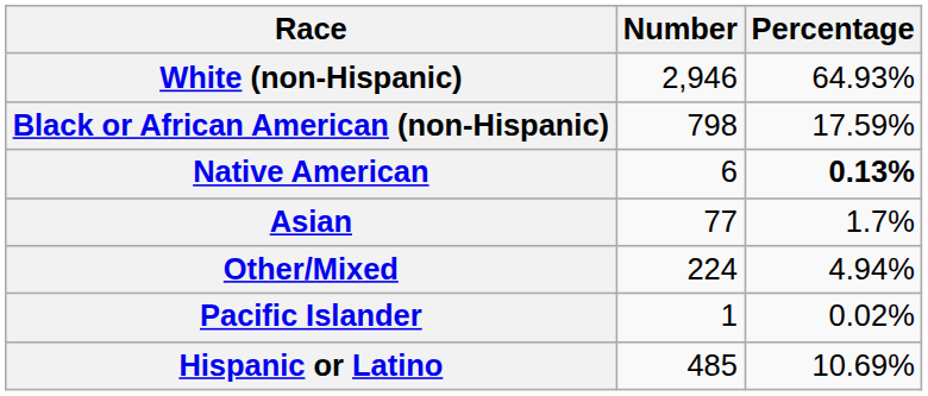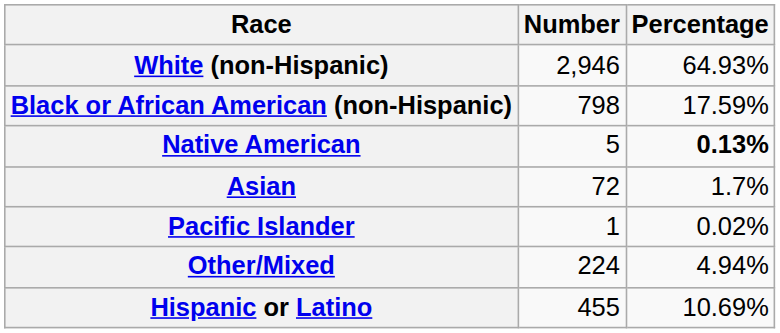 <table class="wikitable" style="text-align:right">
 <tr>
 <th scope="col">Race</th>
 <th scope="col">Number</th>
 <th scope="col">Percentage</th>
 </tr>
 <tr>
 <th scope="row"><a href='#'>White</a> (non-Hispanic)</th>
 <td>2,946</td>
 <td>64.93%</td>
 </tr>
 <tr>
 <th scope="row"><a href='#'>Black or African American</a> (non-Hispanic)</th>
 <td>798</td>
 <td>17.59%</td>
 </tr>
 <tr>
 <th scope="row"><a href='#'>Native American</a></th>
-<td>6</td>
+<td>5</td>
 <td><strong>0.13%</strong></td>
 </tr>
 <tr>
 <th scope="row"><a href='#'>Asian</a></th>
-<td>77</td>
+<td>72</td>
 <td>1.7%</td>
+</tr>
+<tr>
+<th scope="row"><a href='#'>Pacific Islander</a></th>
+<td>1</td>
+<td>0.02%</td>
 </tr>
 <tr>
 <th scope="row"><a href='#'>Other/Mixed</a></th>
 <td>224</td>
 <td>4.94%</td>
 </tr>
 <tr>
-<th scope="row"><a href='#'>Pacific Islander</a></th>
-<td>1</td>
-<td>0.02%</td>
-</tr>
-<tr>
 <th scope="row"><a href='#'>Hispanic</a> or <a href='#'>Latino</a></th>
-<td>485</td>
+<td>455</td>
 <td>10.69%</td>
 </tr>
 </table>
